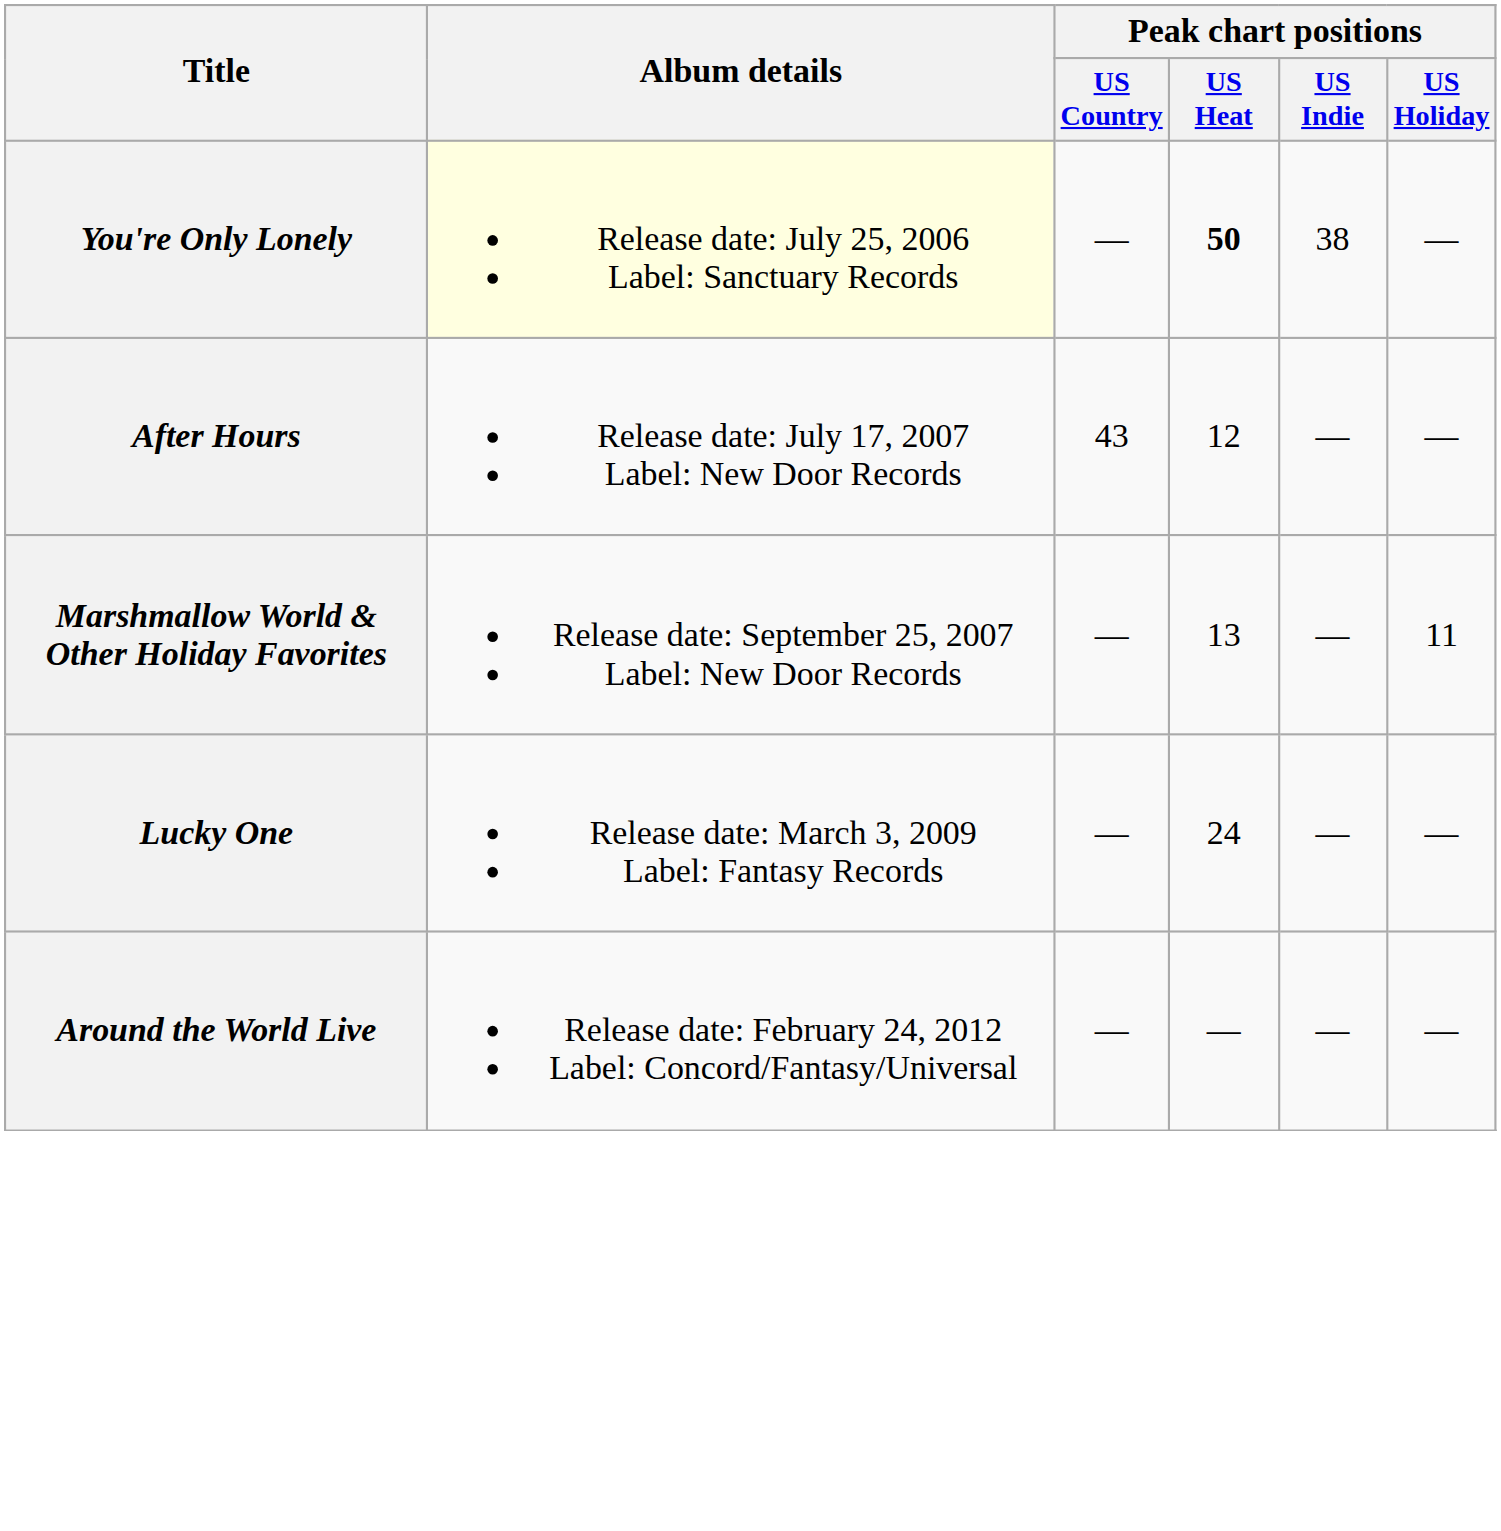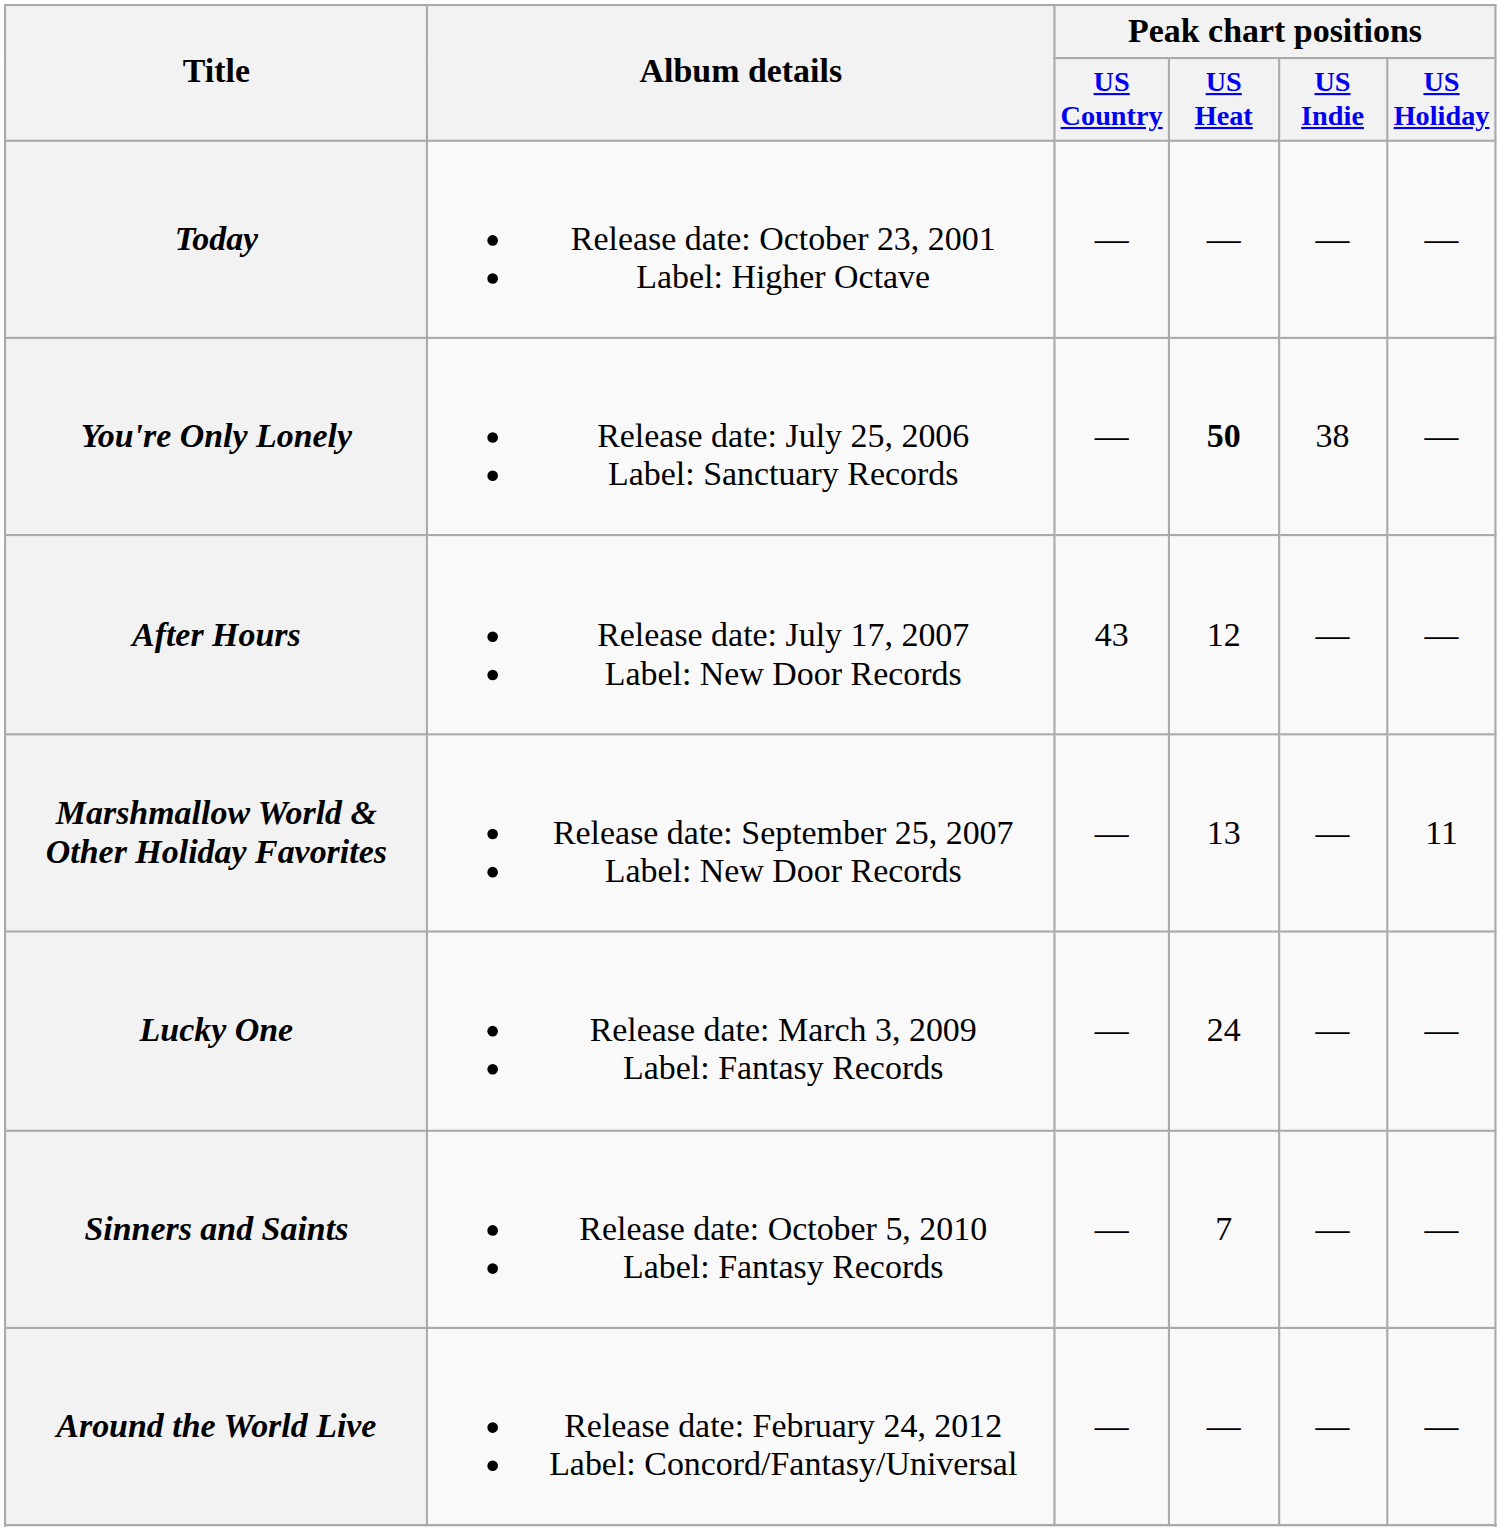 <table class="wikitable plainrowheaders" style="text-align:center;">
 <tr>
 <th rowspan="2" style="width:12em;">Title</th>
 <th rowspan="2" style="width:18em;">Album details</th>
 <th colspan="4">Peak chart positions</th>
 </tr>
 <tr style="font-size:smaller;">
 <th width="45"><a href='#'>US Country</a></th>
 <th width="45"><a href='#'>US Heat</a></th>
 <th width="45"><a href='#'>US Indie</a></th>
 <th width="45"><a href='#'>US Holiday</a></th>
 </tr>
 <tr>
+<th scope="row"><em>Today</em></th>
+<td><br><ul><li>Release date: October 23, 2001</li><li>Label: Higher Octave</li></ul></td>
+<td>—</td>
+<td>—</td>
+<td>—</td>
+<td>—</td>
+</tr>
+<tr>
 <th scope="row"><em>You're Only Lonely</em></th>
-<td style="background: lightyellow;"><br><ul><li>Release date: July 25, 2006</li><li>Label: Sanctuary Records</li></ul></td>
+<td><br><ul><li>Release date: July 25, 2006</li><li>Label: Sanctuary Records</li></ul></td>
 <td>—</td>
 <td><strong>50</strong></td>
 <td>38</td>
 <td>—</td>
 </tr>
 <tr>
 <th scope="row"><em>After Hours</em></th>
 <td><br><ul><li>Release date: July 17, 2007</li><li>Label: New Door Records</li></ul></td>
 <td>43</td>
 <td>12</td>
 <td>—</td>
 <td>—</td>
 </tr>
 <tr>
 <th scope="row"><em>Marshmallow World &<br>Other Holiday Favorites</em></th>
 <td><br><ul><li>Release date: September 25, 2007</li><li>Label: New Door Records</li></ul></td>
 <td>—</td>
 <td>13</td>
 <td>—</td>
 <td>11</td>
 </tr>
 <tr>
 <th scope="row"><em>Lucky One</em></th>
 <td><br><ul><li>Release date: March 3, 2009</li><li>Label: Fantasy Records</li></ul></td>
 <td>—</td>
 <td>24</td>
 <td>—</td>
 <td>—</td>
 </tr>
 <tr>
+<th scope="row"><em>Sinners and Saints</em></th>
+<td><br><ul><li>Release date: October 5, 2010</li><li>Label: Fantasy Records</li></ul></td>
+<td>—</td>
+<td>7</td>
+<td>—</td>
+<td>—</td>
+</tr>
+<tr>
 <th scope="row"><em>Around the World Live</em></th>
 <td><br><ul><li>Release date: February 24, 2012</li><li>Label: Concord/Fantasy/Universal</li></ul></td>
 <td>—</td>
 <td>—</td>
 <td>—</td>
 <td>—</td>
 </tr>
 <tr | colspan="6" style="font-size:8pt"| "—" denotes releases that did not chart>
 </tr>
 <tr>
 </tr>
 </table>
